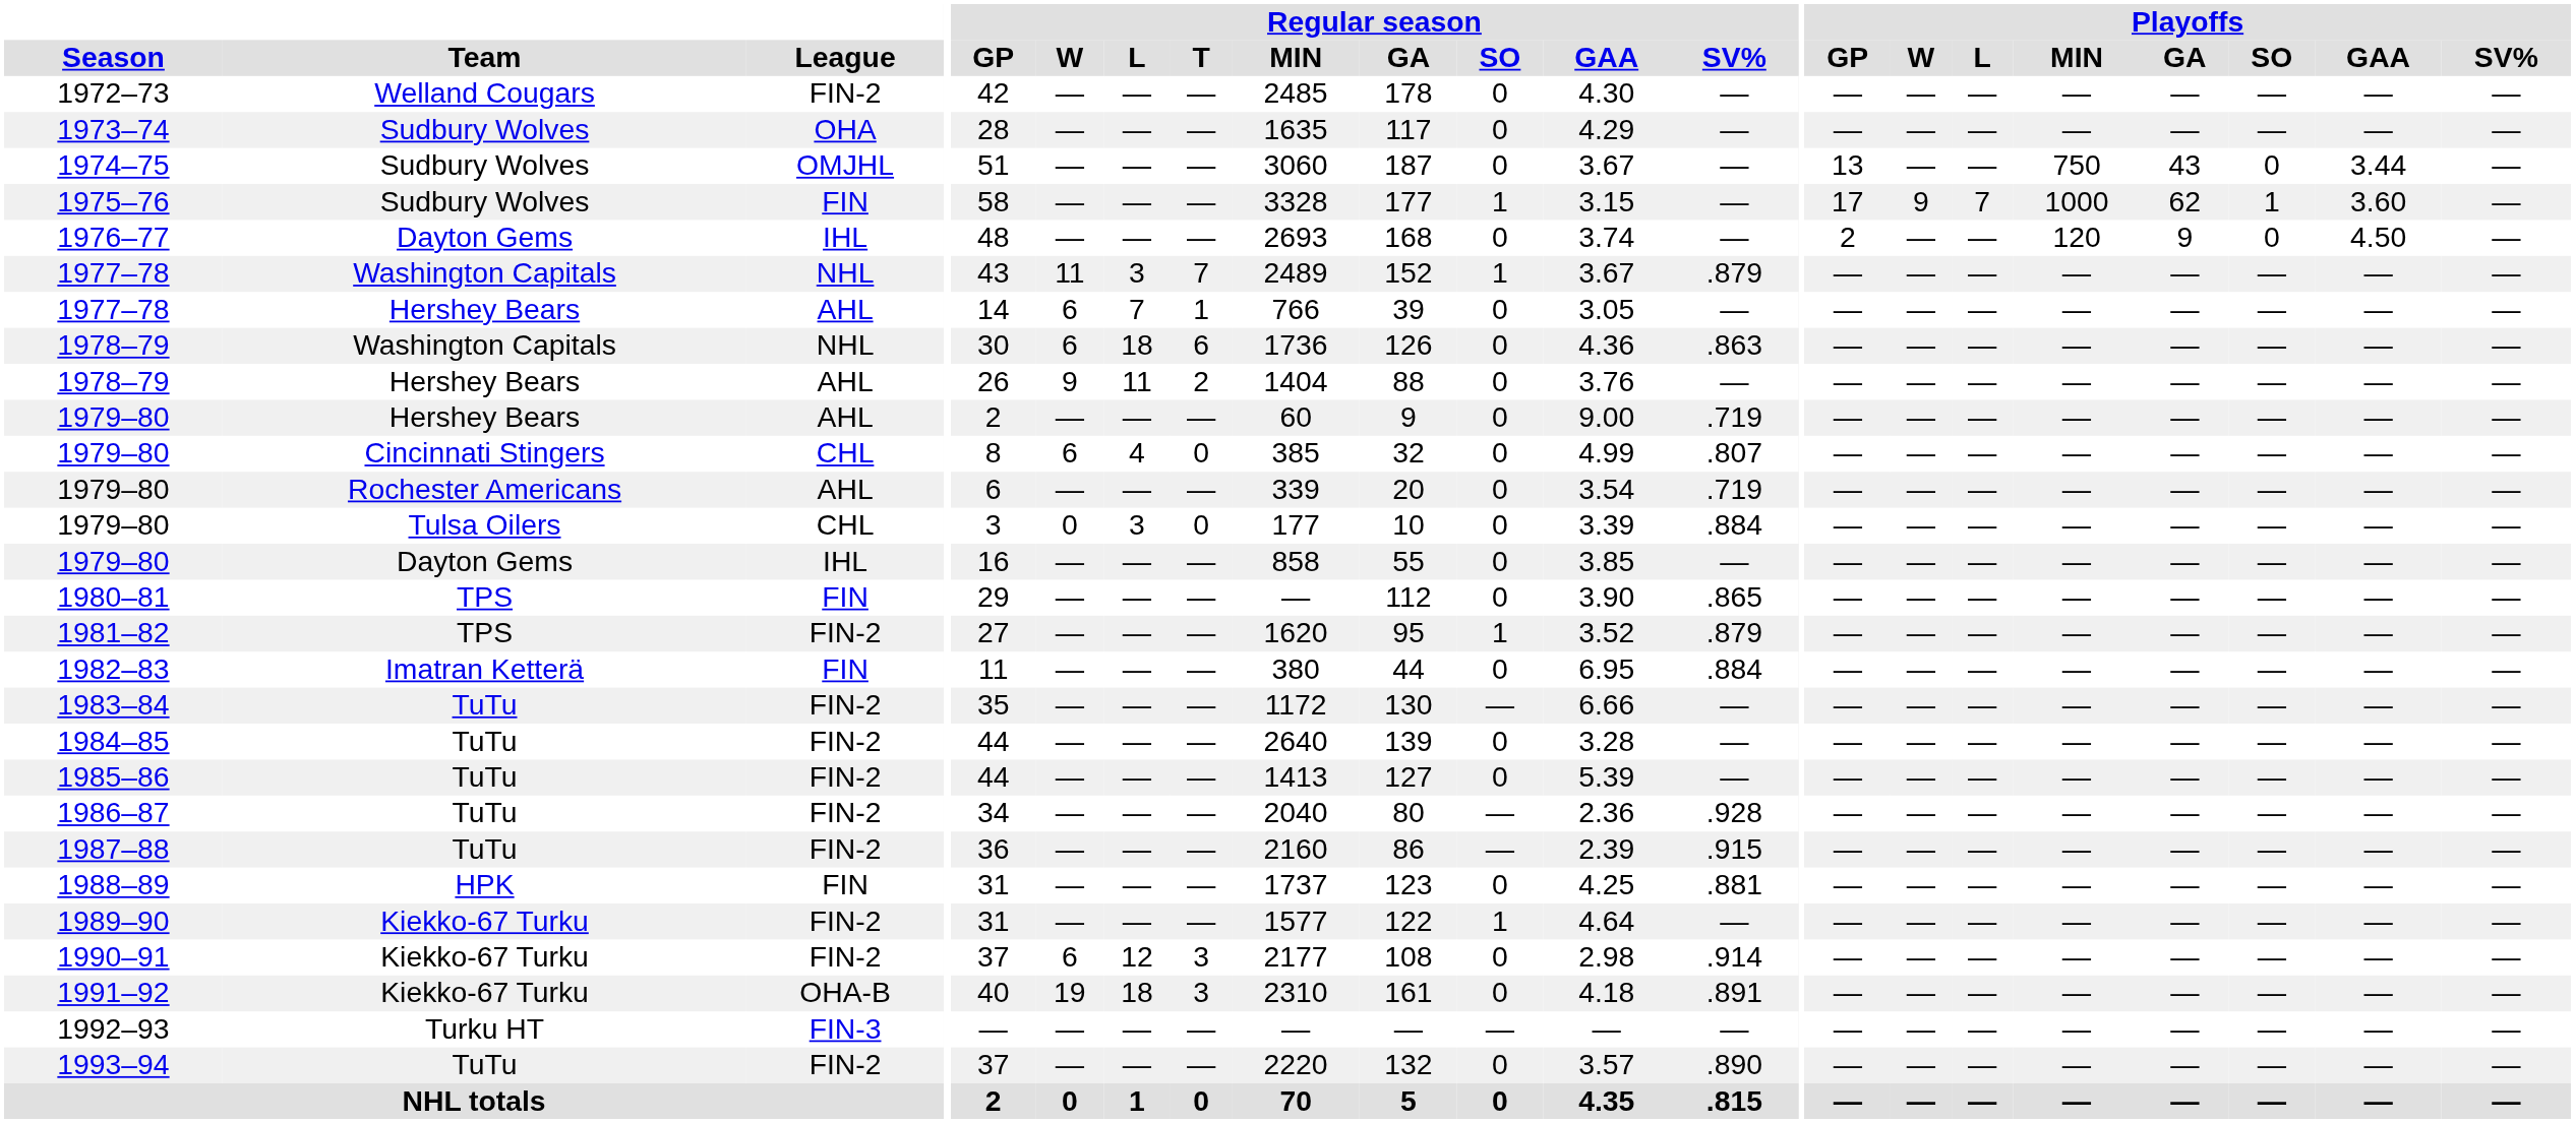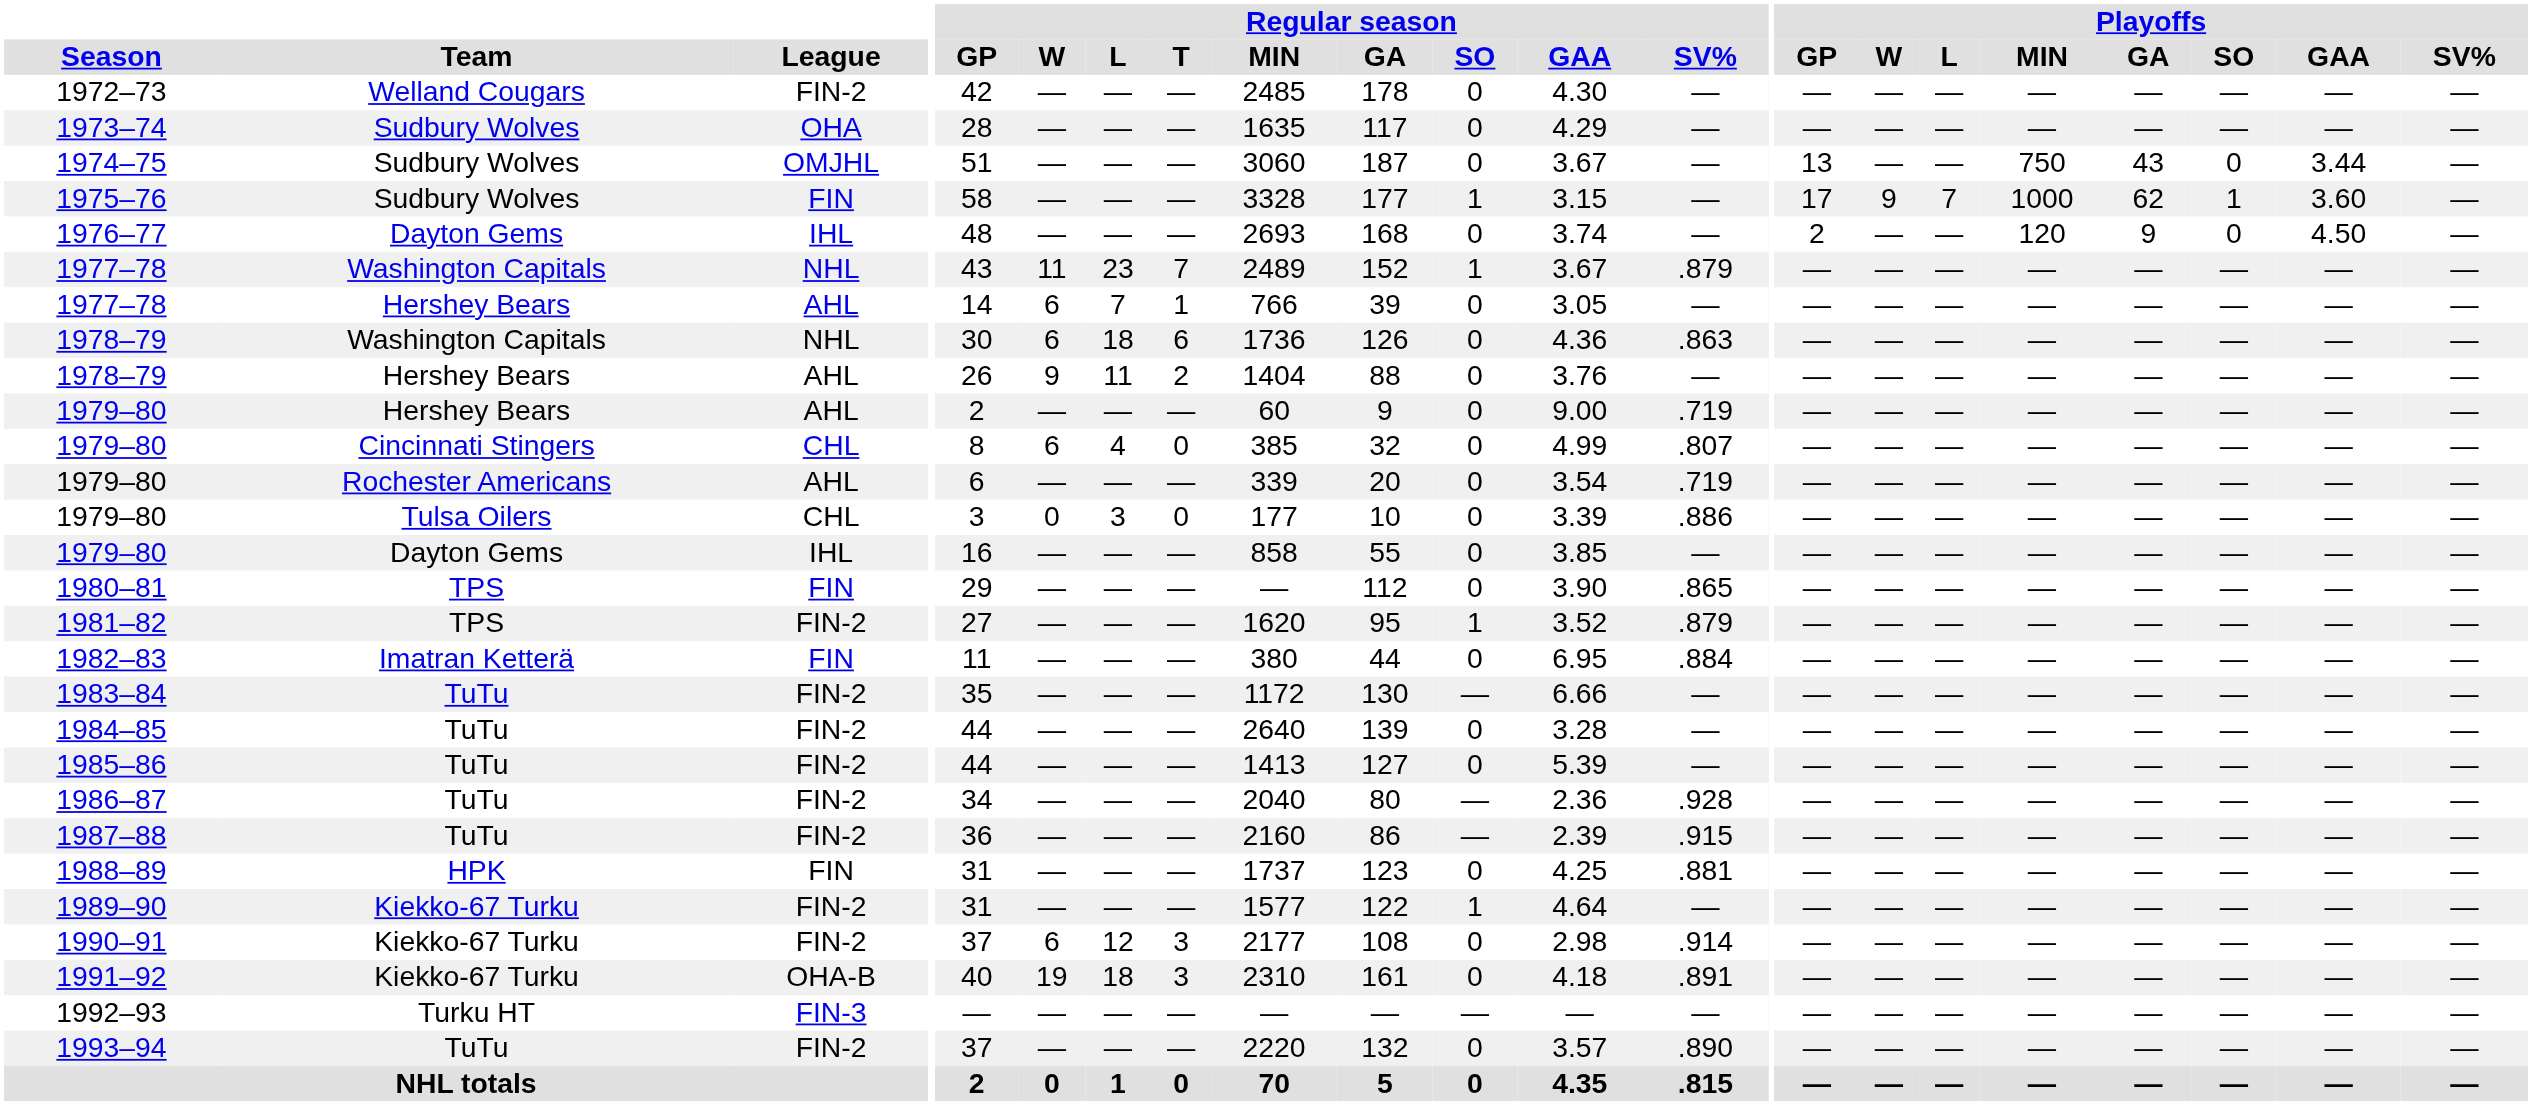 <table border="0" cellpadding="1" cellspacing="0" style="width:90%; text-align:center;">
 <tr bgcolor="#e0e0e0">
 <th colspan="3" bgcolor="#ffffff"></th>
 <th rowspan="99" bgcolor="#ffffff"></th>
 <th colspan="9" bgcolor="#e0e0e0"><a href='#'>Regular season</a></th>
 <th rowspan="99" bgcolor="#ffffff"></th>
 <th colspan="8" bgcolor="#e0e0e0"><a href='#'>Playoffs</a></th>
 </tr>
 <tr bgcolor="#e0e0e0">
 <th><a href='#'>Season</a></th>
 <th>Team</th>
 <th>League</th>
 <th>GP</th>
 <th>W</th>
 <th>L</th>
 <th>T</th>
 <th>MIN</th>
 <th>GA</th>
 <th><a href='#'>SO</a></th>
 <th><a href='#'>GAA</a></th>
 <th><a href='#'>SV%</a></th>
 <th>GP</th>
 <th>W</th>
 <th>L</th>
 <th>MIN</th>
 <th>GA</th>
 <th>SO</th>
 <th>GAA</th>
 <th>SV%</th>
 </tr>
 <tr>
 <td>1972–73</td>
 <td><a href='#'>Welland Cougars</a></td>
 <td>FIN-2</td>
 <td>42</td>
 <td>—</td>
 <td>—</td>
 <td>—</td>
 <td>2485</td>
 <td>178</td>
 <td>0</td>
 <td>4.30</td>
 <td>—</td>
 <td>—</td>
 <td>—</td>
 <td>—</td>
 <td>—</td>
 <td>—</td>
 <td>—</td>
 <td>—</td>
 <td>—</td>
 </tr>
 <tr bgcolor="#f0f0f0">
 <td><a href='#'>1973–74</a></td>
 <td><a href='#'>Sudbury Wolves</a></td>
 <td><a href='#'>OHA</a></td>
 <td>28</td>
 <td>—</td>
 <td>—</td>
 <td>—</td>
 <td>1635</td>
 <td>117</td>
 <td>0</td>
 <td>4.29</td>
 <td>—</td>
 <td>—</td>
 <td>—</td>
 <td>—</td>
 <td>—</td>
 <td>—</td>
 <td>—</td>
 <td>—</td>
 <td>—</td>
 </tr>
 <tr>
 <td><a href='#'>1974–75</a></td>
 <td>Sudbury Wolves</td>
 <td><a href='#'>OMJHL</a></td>
 <td>51</td>
 <td>—</td>
 <td>—</td>
 <td>—</td>
 <td>3060</td>
 <td>187</td>
 <td>0</td>
 <td>3.67</td>
 <td>—</td>
 <td>13</td>
 <td>—</td>
 <td>—</td>
 <td>750</td>
 <td>43</td>
 <td>0</td>
 <td>3.44</td>
 <td>—</td>
 </tr>
 <tr bgcolor="#f0f0f0">
 <td><a href='#'>1975–76</a></td>
 <td>Sudbury Wolves</td>
 <td><a href='#'>FIN</a></td>
 <td>58</td>
 <td>—</td>
 <td>—</td>
 <td>—</td>
 <td>3328</td>
 <td>177</td>
 <td>1</td>
 <td>3.15</td>
 <td>—</td>
 <td>17</td>
 <td>9</td>
 <td>7</td>
 <td>1000</td>
 <td>62</td>
 <td>1</td>
 <td>3.60</td>
 <td>—</td>
 </tr>
 <tr>
 <td><a href='#'>1976–77</a></td>
 <td><a href='#'>Dayton Gems</a></td>
 <td><a href='#'>IHL</a></td>
 <td>48</td>
 <td>—</td>
 <td>—</td>
 <td>—</td>
 <td>2693</td>
 <td>168</td>
 <td>0</td>
 <td>3.74</td>
 <td>—</td>
 <td>2</td>
 <td>—</td>
 <td>—</td>
 <td>120</td>
 <td>9</td>
 <td>0</td>
 <td>4.50</td>
 <td>—</td>
 </tr>
 <tr bgcolor="#f0f0f0">
 <td><a href='#'>1977–78</a></td>
 <td><a href='#'>Washington Capitals</a></td>
 <td><a href='#'>NHL</a></td>
 <td>43</td>
 <td>11</td>
-<td>3</td>
+<td>23</td>
 <td>7</td>
 <td>2489</td>
 <td>152</td>
 <td>1</td>
 <td>3.67</td>
 <td>.879</td>
 <td>—</td>
 <td>—</td>
 <td>—</td>
 <td>—</td>
 <td>—</td>
 <td>—</td>
 <td>—</td>
 <td>—</td>
 </tr>
 <tr>
 <td><a href='#'>1977–78</a></td>
 <td><a href='#'>Hershey Bears</a></td>
 <td><a href='#'>AHL</a></td>
 <td>14</td>
 <td>6</td>
 <td>7</td>
 <td>1</td>
 <td>766</td>
 <td>39</td>
 <td>0</td>
 <td>3.05</td>
 <td>—</td>
 <td>—</td>
 <td>—</td>
 <td>—</td>
 <td>—</td>
 <td>—</td>
 <td>—</td>
 <td>—</td>
 <td>—</td>
 </tr>
 <tr bgcolor="#f0f0f0">
 <td><a href='#'>1978–79</a></td>
 <td>Washington Capitals</td>
 <td>NHL</td>
 <td>30</td>
 <td>6</td>
 <td>18</td>
 <td>6</td>
 <td>1736</td>
 <td>126</td>
 <td>0</td>
 <td>4.36</td>
 <td>.863</td>
 <td>—</td>
 <td>—</td>
 <td>—</td>
 <td>—</td>
 <td>—</td>
 <td>—</td>
 <td>—</td>
 <td>—</td>
 </tr>
 <tr>
 <td><a href='#'>1978–79</a></td>
 <td>Hershey Bears</td>
 <td>AHL</td>
 <td>26</td>
 <td>9</td>
 <td>11</td>
 <td>2</td>
 <td>1404</td>
 <td>88</td>
 <td>0</td>
 <td>3.76</td>
 <td>—</td>
 <td>—</td>
 <td>—</td>
 <td>—</td>
 <td>—</td>
 <td>—</td>
 <td>—</td>
 <td>—</td>
 <td>—</td>
 </tr>
 <tr bgcolor="#f0f0f0">
 <td><a href='#'>1979–80</a></td>
 <td>Hershey Bears</td>
 <td>AHL</td>
 <td>2</td>
 <td>—</td>
 <td>—</td>
 <td>—</td>
 <td>60</td>
 <td>9</td>
 <td>0</td>
 <td>9.00</td>
 <td>.719</td>
 <td>—</td>
 <td>—</td>
 <td>—</td>
 <td>—</td>
 <td>—</td>
 <td>—</td>
 <td>—</td>
 <td>—</td>
 </tr>
 <tr>
 <td><a href='#'>1979–80</a></td>
 <td><a href='#'>Cincinnati Stingers</a></td>
 <td><a href='#'>CHL</a></td>
 <td>8</td>
 <td>6</td>
 <td>4</td>
 <td>0</td>
 <td>385</td>
 <td>32</td>
 <td>0</td>
 <td>4.99</td>
 <td>.807</td>
 <td>—</td>
 <td>—</td>
 <td>—</td>
 <td>—</td>
 <td>—</td>
 <td>—</td>
 <td>—</td>
 <td>—</td>
 </tr>
 <tr bgcolor="#f0f0f0">
 <td>1979–80</td>
 <td><a href='#'>Rochester Americans</a></td>
 <td>AHL</td>
 <td>6</td>
 <td>—</td>
 <td>—</td>
 <td>—</td>
 <td>339</td>
 <td>20</td>
 <td>0</td>
 <td>3.54</td>
 <td>.719</td>
 <td>—</td>
 <td>—</td>
 <td>—</td>
 <td>—</td>
 <td>—</td>
 <td>—</td>
 <td>—</td>
 <td>—</td>
 </tr>
 <tr>
 <td>1979–80</td>
 <td><a href='#'>Tulsa Oilers</a></td>
 <td>CHL</td>
 <td>3</td>
 <td>0</td>
 <td>3</td>
 <td>0</td>
 <td>177</td>
 <td>10</td>
 <td>0</td>
 <td>3.39</td>
-<td>.884</td>
+<td>.886</td>
 <td>—</td>
 <td>—</td>
 <td>—</td>
 <td>—</td>
 <td>—</td>
 <td>—</td>
 <td>—</td>
 <td>—</td>
 </tr>
 <tr bgcolor="#f0f0f0">
 <td><a href='#'>1979–80</a></td>
 <td>Dayton Gems</td>
 <td>IHL</td>
 <td>16</td>
 <td>—</td>
 <td>—</td>
 <td>—</td>
 <td>858</td>
 <td>55</td>
 <td>0</td>
 <td>3.85</td>
 <td>—</td>
 <td>—</td>
 <td>—</td>
 <td>—</td>
 <td>—</td>
 <td>—</td>
 <td>—</td>
 <td>—</td>
 <td>—</td>
 </tr>
 <tr>
 <td><a href='#'>1980–81</a></td>
 <td><a href='#'>TPS</a></td>
 <td><a href='#'>FIN</a></td>
 <td>29</td>
 <td>—</td>
 <td>—</td>
 <td>—</td>
 <td>—</td>
 <td>112</td>
 <td>0</td>
 <td>3.90</td>
 <td>.865</td>
 <td>—</td>
 <td>—</td>
 <td>—</td>
 <td>—</td>
 <td>—</td>
 <td>—</td>
 <td>—</td>
 <td>—</td>
 </tr>
 <tr bgcolor="#f0f0f0">
 <td><a href='#'>1981–82</a></td>
 <td>TPS</td>
 <td>FIN-2</td>
 <td>27</td>
 <td>—</td>
 <td>—</td>
 <td>—</td>
 <td>1620</td>
 <td>95</td>
 <td>1</td>
 <td>3.52</td>
 <td>.879</td>
 <td>—</td>
 <td>—</td>
 <td>—</td>
 <td>—</td>
 <td>—</td>
 <td>—</td>
 <td>—</td>
 <td>—</td>
 </tr>
 <tr>
 <td><a href='#'>1982–83</a></td>
 <td><a href='#'>Imatran Ketterä</a></td>
 <td><a href='#'>FIN</a></td>
 <td>11</td>
 <td>—</td>
 <td>—</td>
 <td>—</td>
 <td>380</td>
 <td>44</td>
 <td>0</td>
 <td>6.95</td>
 <td>.884</td>
 <td>—</td>
 <td>—</td>
 <td>—</td>
 <td>—</td>
 <td>—</td>
 <td>—</td>
 <td>—</td>
 <td>—</td>
 </tr>
 <tr bgcolor="#f0f0f0">
 <td><a href='#'>1983–84</a></td>
 <td><a href='#'>TuTu</a></td>
 <td>FIN-2</td>
 <td>35</td>
 <td>—</td>
 <td>—</td>
 <td>—</td>
 <td>1172</td>
 <td>130</td>
 <td>—</td>
 <td>6.66</td>
 <td>—</td>
 <td>—</td>
 <td>—</td>
 <td>—</td>
 <td>—</td>
 <td>—</td>
 <td>—</td>
 <td>—</td>
 <td>—</td>
 </tr>
 <tr>
 <td><a href='#'>1984–85</a></td>
 <td>TuTu</td>
 <td>FIN-2</td>
 <td>44</td>
 <td>—</td>
 <td>—</td>
 <td>—</td>
 <td>2640</td>
 <td>139</td>
 <td>0</td>
 <td>3.28</td>
 <td>—</td>
 <td>—</td>
 <td>—</td>
 <td>—</td>
 <td>—</td>
 <td>—</td>
 <td>—</td>
 <td>—</td>
 <td>—</td>
 </tr>
 <tr bgcolor="#f0f0f0">
 <td><a href='#'>1985–86</a></td>
 <td>TuTu</td>
 <td>FIN-2</td>
 <td>44</td>
 <td>—</td>
 <td>—</td>
 <td>—</td>
 <td>1413</td>
 <td>127</td>
 <td>0</td>
 <td>5.39</td>
 <td>—</td>
 <td>—</td>
 <td>—</td>
 <td>—</td>
 <td>—</td>
 <td>—</td>
 <td>—</td>
 <td>—</td>
 <td>—</td>
 </tr>
 <tr>
 <td><a href='#'>1986–87</a></td>
 <td>TuTu</td>
 <td>FIN-2</td>
 <td>34</td>
 <td>—</td>
 <td>—</td>
 <td>—</td>
 <td>2040</td>
 <td>80</td>
 <td>—</td>
 <td>2.36</td>
 <td>.928</td>
 <td>—</td>
 <td>—</td>
 <td>—</td>
 <td>—</td>
 <td>—</td>
 <td>—</td>
 <td>—</td>
 <td>—</td>
 </tr>
 <tr bgcolor="#f0f0f0">
 <td><a href='#'>1987–88</a></td>
 <td>TuTu</td>
 <td>FIN-2</td>
 <td>36</td>
 <td>—</td>
 <td>—</td>
 <td>—</td>
 <td>2160</td>
 <td>86</td>
 <td>—</td>
 <td>2.39</td>
 <td>.915</td>
 <td>—</td>
 <td>—</td>
 <td>—</td>
 <td>—</td>
 <td>—</td>
 <td>—</td>
 <td>—</td>
 <td>—</td>
 </tr>
 <tr>
 <td><a href='#'>1988–89</a></td>
 <td><a href='#'>HPK</a></td>
 <td>FIN</td>
 <td>31</td>
 <td>—</td>
 <td>—</td>
 <td>—</td>
 <td>1737</td>
 <td>123</td>
 <td>0</td>
 <td>4.25</td>
 <td>.881</td>
 <td>—</td>
 <td>—</td>
 <td>—</td>
 <td>—</td>
 <td>—</td>
 <td>—</td>
 <td>—</td>
 <td>—</td>
 </tr>
 <tr bgcolor="#f0f0f0">
 <td><a href='#'>1989–90</a></td>
 <td><a href='#'>Kiekko-67 Turku</a></td>
 <td>FIN-2</td>
 <td>31</td>
 <td>—</td>
 <td>—</td>
 <td>—</td>
 <td>1577</td>
 <td>122</td>
 <td>1</td>
 <td>4.64</td>
 <td>—</td>
 <td>—</td>
 <td>—</td>
 <td>—</td>
 <td>—</td>
 <td>—</td>
 <td>—</td>
 <td>—</td>
 <td>—</td>
 </tr>
 <tr>
 <td><a href='#'>1990–91</a></td>
 <td>Kiekko-67 Turku</td>
 <td>FIN-2</td>
 <td>37</td>
 <td>6</td>
 <td>12</td>
 <td>3</td>
 <td>2177</td>
 <td>108</td>
 <td>0</td>
 <td>2.98</td>
 <td>.914</td>
 <td>—</td>
 <td>—</td>
 <td>—</td>
 <td>—</td>
 <td>—</td>
 <td>—</td>
 <td>—</td>
 <td>—</td>
 </tr>
 <tr bgcolor="#f0f0f0">
 <td><a href='#'>1991–92</a></td>
 <td>Kiekko-67 Turku</td>
 <td>OHA-B</td>
 <td>40</td>
 <td>19</td>
 <td>18</td>
 <td>3</td>
 <td>2310</td>
 <td>161</td>
 <td>0</td>
 <td>4.18</td>
 <td>.891</td>
 <td>—</td>
 <td>—</td>
 <td>—</td>
 <td>—</td>
 <td>—</td>
 <td>—</td>
 <td>—</td>
 <td>—</td>
 </tr>
 <tr>
 <td>1992–93</td>
 <td>Turku HT</td>
 <td><a href='#'>FIN-3</a></td>
 <td>—</td>
 <td>—</td>
 <td>—</td>
 <td>—</td>
 <td>—</td>
 <td>—</td>
 <td>—</td>
 <td>—</td>
 <td>—</td>
 <td>—</td>
 <td>—</td>
 <td>—</td>
 <td>—</td>
 <td>—</td>
 <td>—</td>
 <td>—</td>
 <td>—</td>
 </tr>
 <tr bgcolor="#f0f0f0">
 <td><a href='#'>1993–94</a></td>
 <td>TuTu</td>
 <td>FIN-2</td>
 <td>37</td>
 <td>—</td>
 <td>—</td>
 <td>—</td>
 <td>2220</td>
 <td>132</td>
 <td>0</td>
 <td>3.57</td>
 <td>.890</td>
 <td>—</td>
 <td>—</td>
 <td>—</td>
 <td>—</td>
 <td>—</td>
 <td>—</td>
 <td>—</td>
 <td>—</td>
 </tr>
 <tr bgcolor="#e0e0e0">
 <th colspan=3>NHL totals</th>
 <th>2</th>
 <th>0</th>
 <th>1</th>
 <th>0</th>
 <th>70</th>
 <th>5</th>
 <th>0</th>
 <th>4.35</th>
 <th>.815</th>
 <th>—</th>
 <th>—</th>
 <th>—</th>
 <th>—</th>
 <th>—</th>
 <th>—</th>
 <th>—</th>
 <th>—</th>
 </tr>
 </table>
